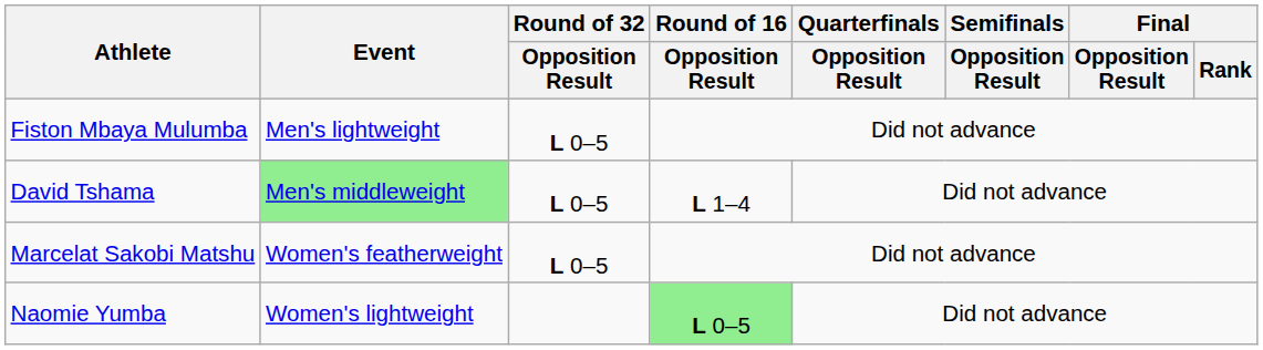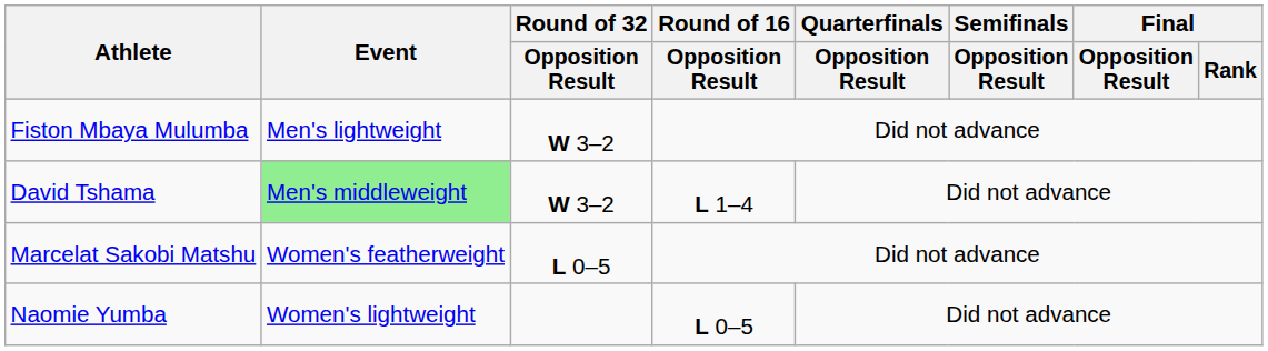 <table class="wikitable" style="font-size:90%">
 <tr>
 <th rowspan="2">Athlete</th>
 <th rowspan="2">Event</th>
 <th>Round of 32</th>
 <th>Round of 16</th>
 <th>Quarterfinals</th>
 <th>Semifinals</th>
 <th colspan=2>Final</th>
 </tr>
 <tr style="font-size:95%">
 <th>Opposition<br>Result</th>
 <th>Opposition<br>Result</th>
 <th>Opposition<br>Result</th>
 <th>Opposition<br>Result</th>
 <th>Opposition<br>Result</th>
 <th>Rank</th>
 </tr>
 <tr align=center>
 <td align=left><a href='#'>Fiston Mbaya Mulumba</a></td>
 <td align=left><a href='#'>Men's lightweight</a></td>
-<td><br><strong>L</strong> 0–5</td>
+<td><br><strong>W</strong> 3–2</td>
 <td colspan=5>Did not advance</td>
 </tr>
 <tr align=center>
 <td align=left><a href='#'>David Tshama</a></td>
 <td align=left style="background: lightgreen;"><a href='#'>Men's middleweight</a></td>
-<td><br><strong>L</strong> 0–5</td>
+<td><br><strong>W</strong> 3–2</td>
 <td><br><strong>L</strong> 1–4</td>
 <td colspan=4>Did not advance</td>
 </tr>
 <tr align=center>
 <td align=left><a href='#'>Marcelat Sakobi Matshu</a></td>
 <td align=left><a href='#'>Women's featherweight</a></td>
 <td><br><strong>L</strong> 0–5</td>
 <td colspan=5>Did not advance</td>
 </tr>
 <tr align=center>
 <td align=left><a href='#'>Naomie Yumba</a></td>
 <td align=left><a href='#'>Women's lightweight</a></td>
 <td></td>
-<td style="background: lightgreen;"><br><strong>L</strong> 0–5</td>
+<td><br><strong>L</strong> 0–5</td>
 <td colspan=4>Did not advance</td>
 </tr>
 </table>
